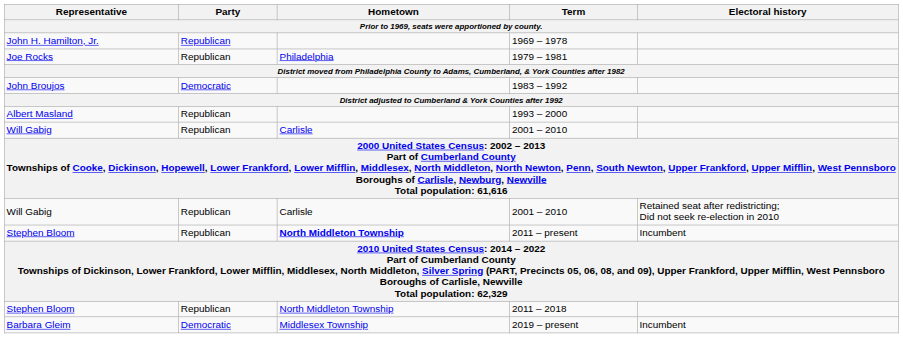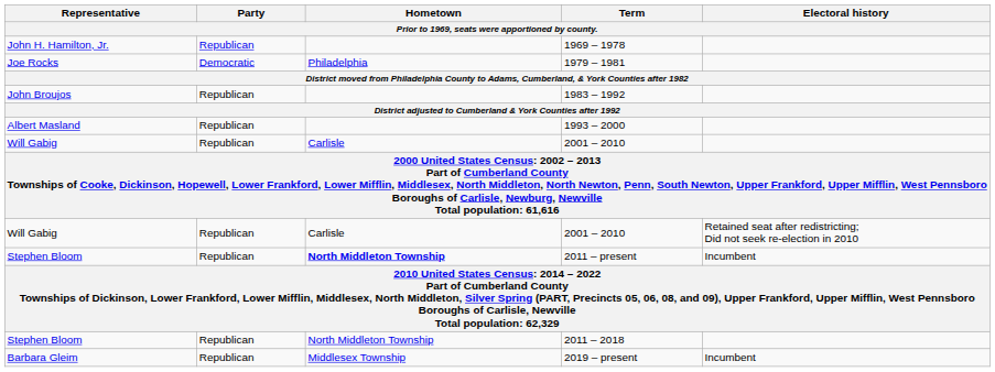 <table class="wikitable">
 <tr>
 <th>Representative</th>
 <th>Party</th>
 <th>Hometown</th>
 <th>Term</th>
 <th>Electoral history</th>
 </tr>
 <tr>
 <th colspan=5 style="font-size: 80%;"><em>Prior to 1969, seats were apportioned by county.</em></th>
 </tr>
 <tr>
 <td nowrap align=left> <a href='#'>John H. Hamilton, Jr.</a></td>
 <td><a href='#'>Republican</a></td>
 <td></td>
 <td>1969 – 1978</td>
 <td></td>
 </tr>
 <tr>
 <td nowrap align=left> <a href='#'>Joe Rocks</a></td>
-<td>Republican</td>
+<td><a href='#'>Democratic</a></td>
 <td><a href='#'>Philadelphia</a></td>
 <td>1979 – 1981</td>
 <td></td>
 </tr>
 <tr>
 <th colspan=5 style="font-size: 80%;"><em>District moved from Philadelphia County to Adams, Cumberland, & York Counties after 1982</em></th>
 </tr>
 <tr>
 <td nowrap align=left> <a href='#'>John Broujos</a></td>
-<td><a href='#'>Democratic</a></td>
+<td>Republican</td>
 <td></td>
 <td>1983 – 1992</td>
 <td></td>
 </tr>
 <tr>
 <th colspan=5 style="font-size: 80%;"><em>District adjusted to Cumberland & York Counties after 1992</em></th>
 </tr>
 <tr>
 <td nowrap align=left> <a href='#'>Albert Masland</a></td>
 <td>Republican</td>
 <td></td>
 <td>1993 – 2000</td>
 <td></td>
 </tr>
 <tr>
 <td nowrap align=left> <a href='#'>Will Gabig</a></td>
 <td>Republican</td>
 <td><a href='#'>Carlisle</a></td>
 <td>2001 – 2010</td>
 <td></td>
 </tr>
 <tr>
 <th colspan=5><a href='#'>2000 United States Census</a>: 2002 – 2013<br>Part of <a href='#'>Cumberland County</a><br><span>Townships of <a href='#'>Cooke</a>, <a href='#'>Dickinson</a>, <a href='#'>Hopewell</a>, <a href='#'>Lower Frankford</a>, <a href='#'>Lower Mifflin</a>, <a href='#'>Middlesex</a>, <a href='#'>North Middleton</a>, <a href='#'>North Newton</a>, <a href='#'>Penn</a>, <a href='#'>South Newton</a>, <a href='#'>Upper Frankford</a>, <a href='#'>Upper Mifflin</a>, <a href='#'>West Pennsboro</a><br>Boroughs of <a href='#'>Carlisle</a>, <a href='#'>Newburg</a>, <a href='#'>Newville</a></span><br><span>Total population: 61,616</span></th>
 </tr>
 <tr>
 <td nowrap align=left> Will Gabig</td>
 <td>Republican</td>
 <td>Carlisle</td>
 <td>2001 – 2010</td>
 <td>Retained seat after redistricting;<br>Did not seek re-election in 2010</td>
 </tr>
 <tr>
 <td nowrap align=left> <a href='#'>Stephen Bloom</a></td>
 <td>Republican</td>
 <td><strong><a href='#'>North Middleton Township</a></strong></td>
 <td>2011 – present</td>
 <td>Incumbent</td>
 </tr>
 <tr>
 <th colspan=5><a href='#'>2010 United States Census</a>: 2014 – 2022<br>Part of Cumberland County<br><span>Townships of Dickinson, Lower Frankford, Lower Mifflin, Middlesex, North Middleton, <a href='#'>Silver Spring</a> (PART, Precincts 05, 06, 08, and 09), Upper Frankford, Upper Mifflin, West Pennsboro<br>Boroughs of Carlisle, Newville</span><br><span>Total population: 62,329</span></th>
 </tr>
 <tr>
 <td nowrap align=left> <a href='#'>Stephen Bloom</a></td>
 <td>Republican</td>
 <td><a href='#'>North Middleton Township</a></td>
 <td>2011 – 2018</td>
 <td></td>
 </tr>
 <tr>
 <td nowrap align=left> <a href='#'>Barbara Gleim</a></td>
-<td><a href='#'>Democratic</a></td>
+<td>Republican</td>
 <td><a href='#'>Middlesex Township</a></td>
 <td>2019 – present</td>
 <td>Incumbent</td>
 </tr>
 </table>
